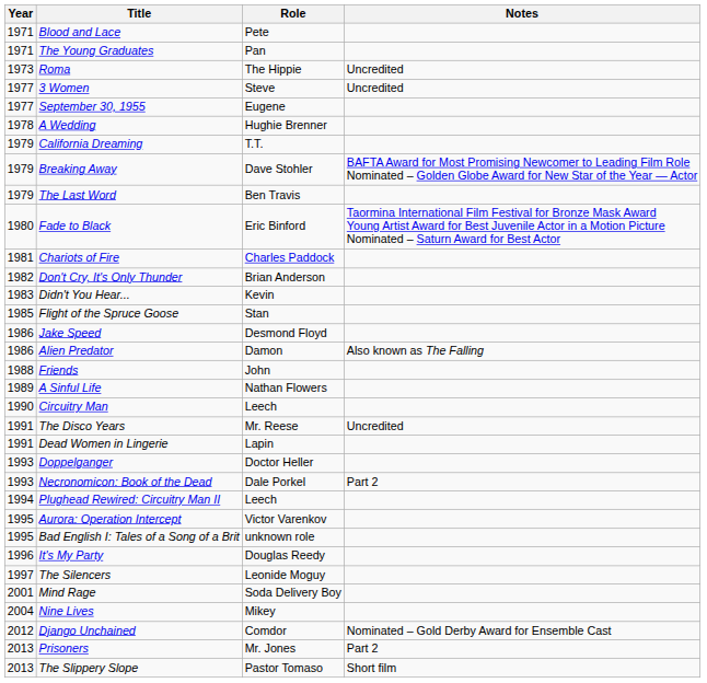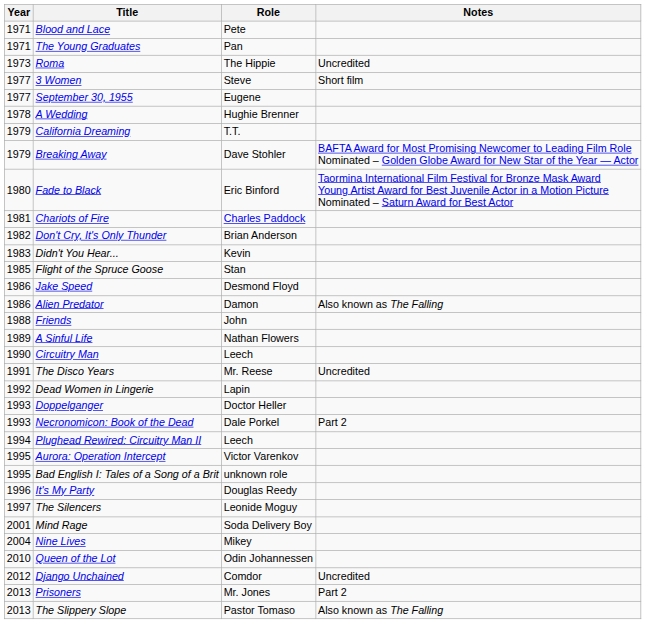 <table class="wikitable sortable">
 <tr>
 <th>Year</th>
 <th>Title</th>
 <th>Role</th>
 <th class="unsortable">Notes</th>
 </tr>
 <tr>
 <td>1971</td>
 <td><em><a href='#'>Blood and Lace</a></em></td>
 <td>Pete</td>
 <td></td>
 </tr>
 <tr>
 <td>1971</td>
 <td><em><a href='#'>The Young Graduates</a></em></td>
 <td>Pan</td>
 <td></td>
 </tr>
 <tr>
 <td>1973</td>
 <td><em><a href='#'>Roma</a></em></td>
 <td>The Hippie</td>
 <td>Uncredited</td>
 </tr>
 <tr>
 <td>1977</td>
 <td><em><a href='#'>3 Women</a></em></td>
 <td>Steve</td>
-<td>Uncredited</td>
+<td>Short film</td>
 </tr>
 <tr>
 <td>1977</td>
 <td><em><a href='#'>September 30, 1955</a></em></td>
 <td>Eugene</td>
 <td></td>
 </tr>
 <tr>
 <td>1978</td>
 <td><em><a href='#'>A Wedding</a></em></td>
 <td>Hughie Brenner</td>
 <td></td>
 </tr>
 <tr>
 <td>1979</td>
 <td><em><a href='#'>California Dreaming</a></em></td>
 <td>T.T.</td>
 <td></td>
 </tr>
 <tr>
 <td>1979</td>
 <td><em><a href='#'>Breaking Away</a></em></td>
 <td>Dave Stohler</td>
 <td><a href='#'>BAFTA Award for Most Promising Newcomer to Leading Film Role</a><br>Nominated – <a href='#'>Golden Globe Award for New Star of the Year — Actor</a></td>
-</tr>
-<tr>
-<td>1979</td>
-<td><em><a href='#'>The Last Word</a></em></td>
-<td>Ben Travis</td>
-<td></td>
 </tr>
 <tr>
 <td>1980</td>
 <td><em><a href='#'>Fade to Black</a></em></td>
 <td>Eric Binford</td>
 <td><a href='#'>Taormina International Film Festival for Bronze Mask Award</a><br><a href='#'>Young Artist Award for Best Juvenile Actor in a Motion Picture</a><br>Nominated – <a href='#'>Saturn Award for Best Actor</a></td>
 </tr>
 <tr>
 <td>1981</td>
 <td><em><a href='#'>Chariots of Fire</a></em></td>
 <td><a href='#'>Charles Paddock</a></td>
 <td></td>
 </tr>
 <tr>
 <td>1982</td>
 <td><em><a href='#'>Don't Cry, It's Only Thunder</a></em></td>
 <td>Brian Anderson</td>
 <td></td>
 </tr>
 <tr>
 <td>1983</td>
 <td><em>Didn't You Hear...</em></td>
 <td>Kevin</td>
 <td></td>
 </tr>
 <tr>
 <td>1985</td>
 <td><em>Flight of the Spruce Goose</em></td>
 <td>Stan</td>
 <td></td>
 </tr>
 <tr>
 <td>1986</td>
 <td><em><a href='#'>Jake Speed</a></em></td>
 <td>Desmond Floyd</td>
 <td></td>
 </tr>
 <tr>
 <td>1986</td>
 <td><em><a href='#'>Alien Predator</a></em></td>
 <td>Damon</td>
 <td>Also known as <em>The Falling</em></td>
 </tr>
 <tr>
 <td>1988</td>
 <td><em><a href='#'>Friends</a></em></td>
 <td>John</td>
 <td></td>
 </tr>
 <tr>
 <td>1989</td>
 <td><em><a href='#'>A Sinful Life</a></em></td>
 <td>Nathan Flowers</td>
 <td></td>
 </tr>
 <tr>
 <td>1990</td>
 <td><em><a href='#'>Circuitry Man</a></em></td>
 <td>Leech</td>
 <td></td>
 </tr>
 <tr>
 <td>1991</td>
 <td><em>The Disco Years</em></td>
 <td>Mr. Reese</td>
 <td>Uncredited</td>
 </tr>
 <tr>
-<td>1991</td>
+<td>1992</td>
 <td><em>Dead Women in Lingerie</em></td>
 <td>Lapin</td>
 <td></td>
 </tr>
 <tr>
 <td>1993</td>
 <td><em><a href='#'>Doppelganger</a></em></td>
 <td>Doctor Heller</td>
 <td></td>
 </tr>
 <tr>
 <td>1993</td>
 <td><em><a href='#'>Necronomicon: Book of the Dead</a></em></td>
 <td>Dale Porkel</td>
 <td>Part 2</td>
 </tr>
 <tr>
 <td>1994</td>
 <td><em><a href='#'>Plughead Rewired: Circuitry Man II</a></em></td>
 <td>Leech</td>
 <td></td>
 </tr>
 <tr>
 <td>1995</td>
 <td><em><a href='#'>Aurora: Operation Intercept</a></em></td>
 <td>Victor Varenkov</td>
 <td></td>
 </tr>
 <tr>
 <td>1995</td>
 <td><em>Bad English I: Tales of a Song of a Brit</em></td>
 <td>unknown role</td>
 <td></td>
 </tr>
 <tr>
 <td>1996</td>
 <td><em><a href='#'>It's My Party</a></em></td>
 <td>Douglas Reedy</td>
 <td></td>
 </tr>
 <tr>
 <td>1997</td>
 <td><em>The Silencers</em></td>
 <td>Leonide Moguy</td>
 <td></td>
 </tr>
 <tr>
 <td>2001</td>
 <td><em>Mind Rage</em></td>
 <td>Soda Delivery Boy</td>
 <td></td>
 </tr>
 <tr>
 <td>2004</td>
 <td><em><a href='#'>Nine Lives</a></em></td>
 <td>Mikey</td>
 <td></td>
 </tr>
 <tr>
+<td>2010</td>
+<td><em><a href='#'>Queen of the Lot</a></em></td>
+<td>Odin Johannessen</td>
+<td></td>
+</tr>
+<tr>
 <td>2012</td>
 <td><em><a href='#'>Django Unchained</a></em></td>
 <td>Comdor</td>
-<td>Nominated – Gold Derby Award for Ensemble Cast</td>
+<td>Uncredited</td>
 </tr>
 <tr>
 <td>2013</td>
 <td><em><a href='#'>Prisoners</a></em></td>
 <td>Mr. Jones</td>
 <td>Part 2</td>
 </tr>
 <tr>
 <td>2013</td>
 <td><em>The Slippery Slope</em></td>
 <td>Pastor Tomaso</td>
-<td>Short film</td>
+<td>Also known as <em>The Falling</em></td>
 </tr>
 </table>
